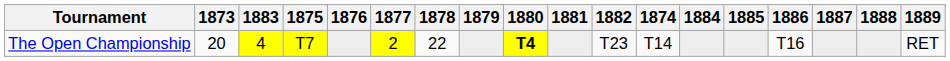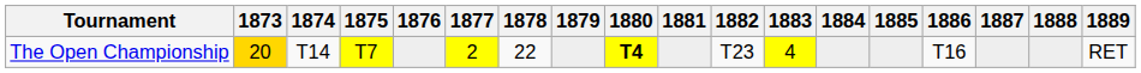 <table class="wikitable" style="font-size:95%;text-align:center;">
 <tr>
 <th>Tournament</th>
 <th>1873</th>
-<th>1883</th>
+<th>1874</th>
 <th>1875</th>
 <th>1876</th>
 <th>1877</th>
 <th>1878</th>
 <th>1879</th>
 <th>1880</th>
 <th>1881</th>
 <th>1882</th>
-<th>1874</th>
+<th>1883</th>
 <th>1884</th>
 <th>1885</th>
 <th>1886</th>
 <th>1887</th>
 <th>1888</th>
 <th>1889</th>
 </tr>
 <tr>
 <td align=left><a href='#'>The Open Championship</a></td>
-<td>20</td>
-<td style="background:yellow;">4</td>
+<td style="background: gold;">20</td>
+<td>T14</td>
 <td style="background:yellow;">T7</td>
 <td style="background:#eeeeee;"></td>
 <td style="background:yellow;">2</td>
 <td>22</td>
 <td style="background:#eeeeee;"></td>
 <td style="background:yellow;"><strong>T4</strong></td>
 <td style="background:#eeeeee;"></td>
 <td>T23</td>
-<td>T14</td>
+<td style="background:yellow;">4</td>
 <td style="background:#eeeeee;"></td>
 <td style="background:#eeeeee;"></td>
 <td>T16</td>
 <td style="background:#eeeeee;"></td>
 <td style="background:#eeeeee;"></td>
 <td>RET</td>
 </tr>
 </table>
